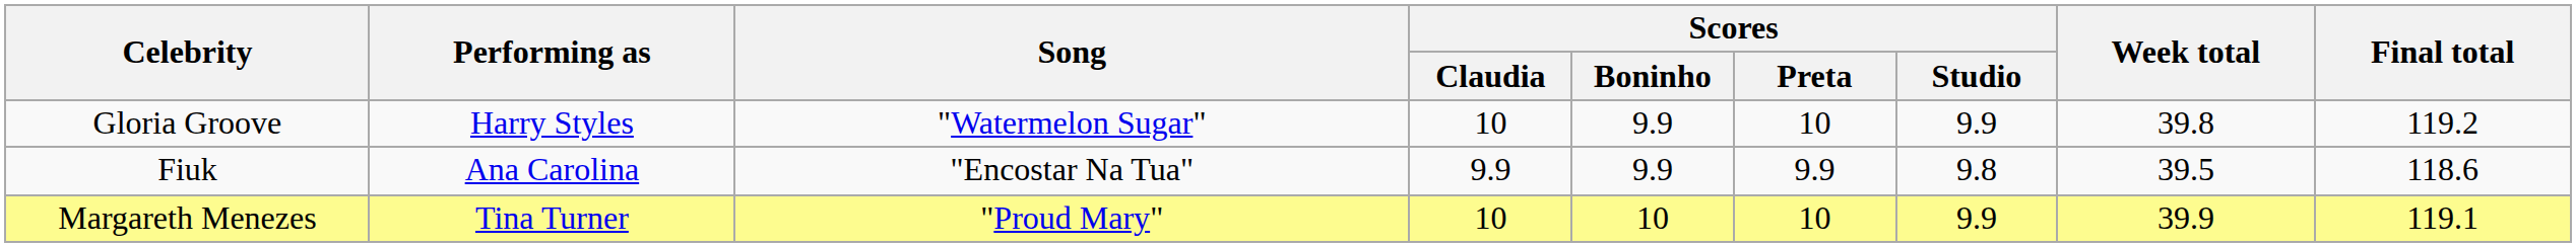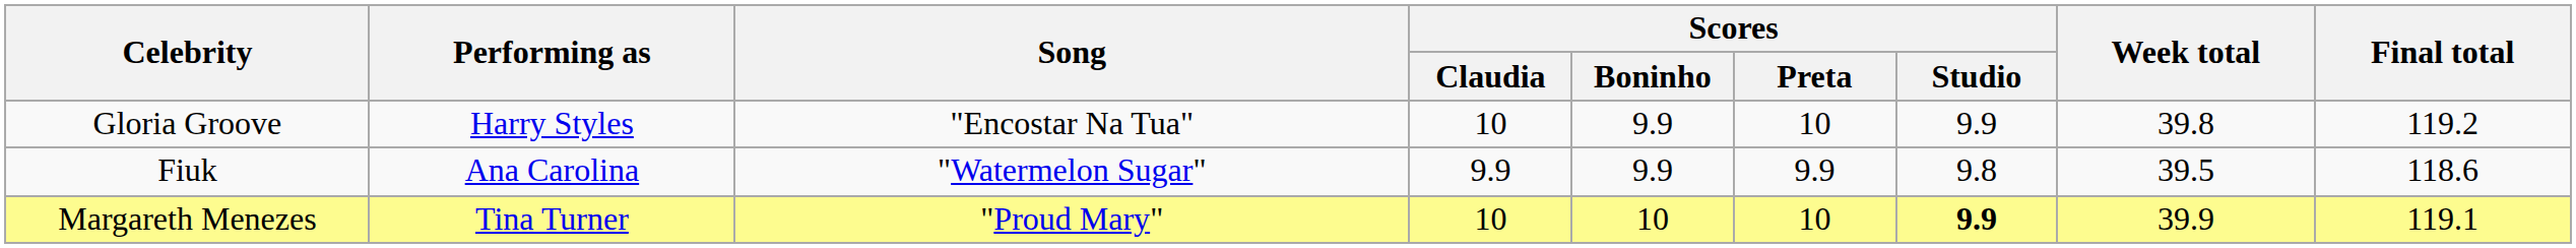 <table class="wikitable" style="font-size:100%; line-height:16px; text-align:center" width="100%">
 <tr>
 <th rowspan=2 width="13.5%">Celebrity</th>
 <th rowspan=2 width="13.5%">Performing as</th>
 <th rowspan=2 width="25.0%">Song</th>
 <th colspan=4 width="24.0%">Scores</th>
 <th rowspan=2 width="09.5%">Week total</th>
 <th rowspan=2 width="09.5%">Final total</th>
 </tr>
 <tr>
 <th width="06.0%">Claudia</th>
 <th width="06.0%">Boninho</th>
 <th width="06.0%">Preta</th>
 <th width="06.0%">Studio</th>
 </tr>
 <tr>
 <td>Gloria Groove</td>
 <td><a href='#'>Harry Styles</a></td>
-<td>"<a href='#'>Watermelon Sugar</a>"</td>
+<td>"Encostar Na Tua"</td>
 <td>10</td>
 <td>9.9</td>
 <td>10</td>
 <td>9.9</td>
 <td>39.8</td>
 <td>119.2</td>
 </tr>
 <tr>
 <td>Fiuk</td>
 <td><a href='#'>Ana Carolina</a></td>
-<td>"Encostar Na Tua"</td>
+<td>"<a href='#'>Watermelon Sugar</a>"</td>
 <td>9.9</td>
 <td>9.9</td>
 <td>9.9</td>
 <td>9.8</td>
 <td>39.5</td>
 <td>118.6</td>
 </tr>
 <tr bgcolor="#fdfc8f">
 <td>Margareth Menezes</td>
 <td><a href='#'>Tina Turner</a></td>
 <td>"<a href='#'>Proud Mary</a>"</td>
 <td>10</td>
 <td>10</td>
 <td>10</td>
-<td>9.9</td>
+<td><strong>9.9</strong></td>
 <td>39.9</td>
 <td>119.1</td>
 </tr>
 <tr>
 </tr>
 </table>
